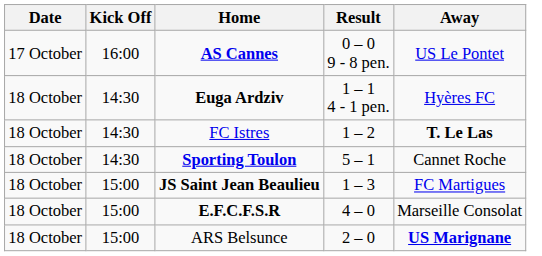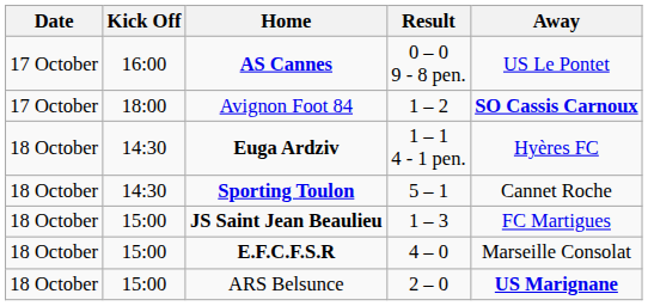 <table class="wikitable" style="text-align: center">
 <tr>
 <th scope="col">Date</th>
 <th scope="col">Kick Off</th>
 <th scope="col">Home</th>
 <th scope="col">Result</th>
 <th scope="col">Away</th>
 </tr>
 <tr>
 <td>17 October</td>
 <td>16:00</td>
 <td><strong><a href='#'>AS Cannes</a></strong></td>
 <td>0 – 0 <br> 9 - 8 pen.</td>
 <td><a href='#'>US Le Pontet</a></td>
 </tr>
 <tr>
+<td>17 October</td>
+<td>18:00</td>
+<td><a href='#'>Avignon Foot 84</a></td>
+<td>1 – 2</td>
+<td><strong><a href='#'>SO Cassis Carnoux</a></strong></td>
+</tr>
+<tr>
 <td>18 October</td>
 <td>14:30</td>
 <td><strong>Euga Ardziv</strong></td>
 <td>1 – 1 <br> 4 - 1 pen.</td>
 <td><a href='#'>Hyères FC</a></td>
-</tr>
-<tr>
-<td>18 October</td>
-<td>14:30</td>
-<td><a href='#'>FC Istres</a></td>
-<td>1 – 2</td>
-<td><strong>T. Le Las</strong></td>
 </tr>
 <tr>
 <td>18 October</td>
 <td>14:30</td>
 <td><strong><a href='#'>Sporting Toulon</a></strong></td>
 <td>5 – 1</td>
 <td>Cannet Roche</td>
 </tr>
 <tr>
 <td>18 October</td>
 <td>15:00</td>
 <td><strong>JS Saint Jean Beaulieu</strong></td>
 <td>1 – 3</td>
 <td><a href='#'>FC Martigues</a></td>
 </tr>
 <tr>
 <td>18 October</td>
 <td>15:00</td>
 <td><strong>E.F.C.F.S.R</strong></td>
 <td>4 – 0</td>
 <td>Marseille Consolat</td>
 </tr>
 <tr>
 <td>18 October</td>
 <td>15:00</td>
 <td>ARS Belsunce</td>
 <td>2 – 0</td>
 <td><strong><a href='#'>US Marignane</a></strong></td>
 </tr>
 </table>
